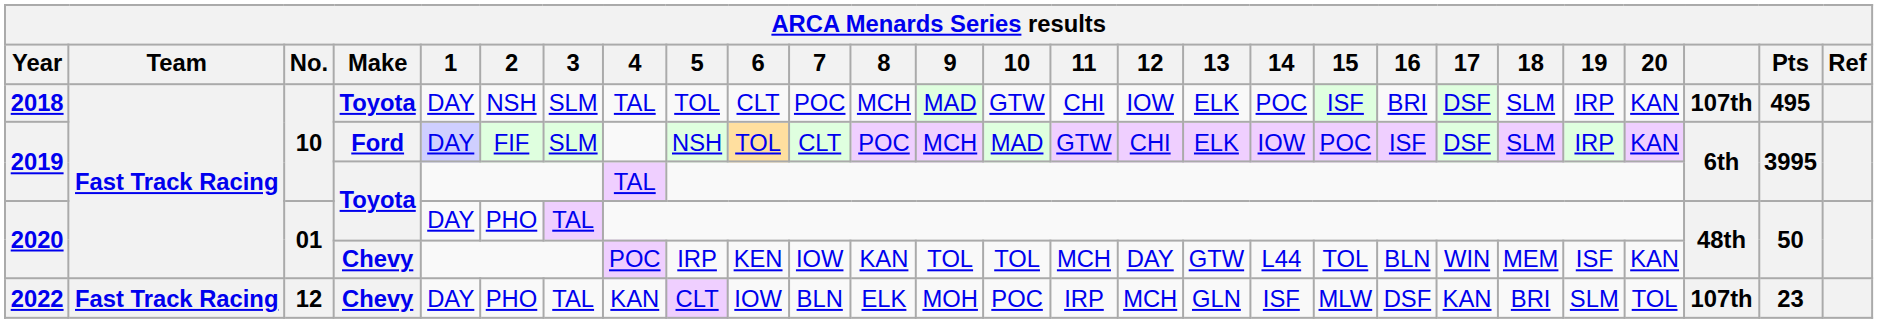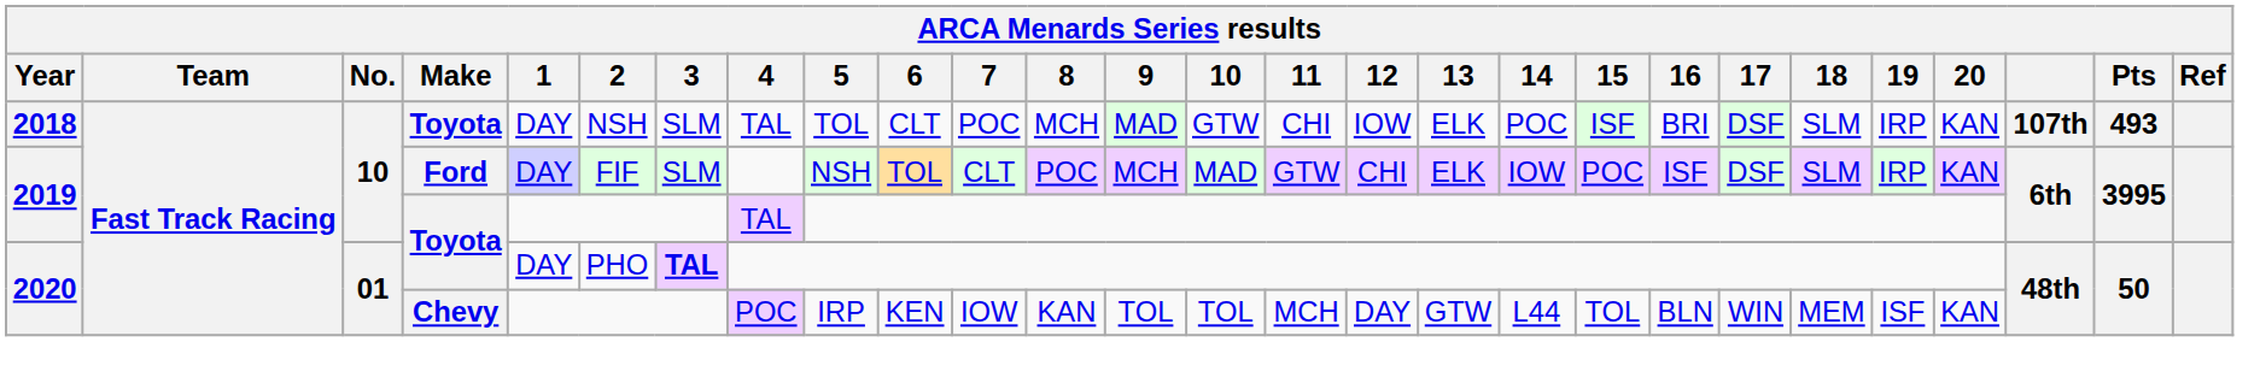 <table class="wikitable" style="text-align:center; font-size:75%">
 <tr>
 <th colspan=27><a href='#'>ARCA Menards Series</a> results</th>
 </tr>
 <tr>
 <th>Year</th>
 <th>Team</th>
 <th>No.</th>
 <th>Make</th>
 <th>1</th>
 <th>2</th>
 <th>3</th>
 <th>4</th>
 <th>5</th>
 <th>6</th>
 <th>7</th>
 <th>8</th>
 <th>9</th>
 <th>10</th>
 <th>11</th>
 <th>12</th>
 <th>13</th>
 <th>14</th>
 <th>15</th>
 <th>16</th>
 <th>17</th>
 <th>18</th>
 <th>19</th>
 <th>20</th>
 <th></th>
 <th>Pts</th>
 <th>Ref</th>
 </tr>
 <tr>
 <th><a href='#'>2018</a></th>
 <th rowspan=5><a href='#'>Fast Track Racing</a></th>
 <th rowspan=3>10</th>
 <th><a href='#'>Toyota</a></th>
 <td><a href='#'>DAY</a></td>
 <td><a href='#'>NSH</a></td>
 <td><a href='#'>SLM</a></td>
 <td><a href='#'>TAL</a></td>
 <td><a href='#'>TOL</a></td>
 <td><a href='#'>CLT</a></td>
 <td><a href='#'>POC</a></td>
 <td><a href='#'>MCH</a></td>
 <td style="background:#DFFFDF;"><a href='#'>MAD</a><br></td>
 <td><a href='#'>GTW</a></td>
 <td><a href='#'>CHI</a></td>
 <td><a href='#'>IOW</a></td>
 <td><a href='#'>ELK</a></td>
 <td><a href='#'>POC</a></td>
 <td style="background:#DFFFDF;"><a href='#'>ISF</a><br></td>
 <td><a href='#'>BRI</a></td>
 <td style="background:#DFFFDF;"><a href='#'>DSF</a><br></td>
 <td><a href='#'>SLM</a></td>
 <td><a href='#'>IRP</a></td>
 <td><a href='#'>KAN</a></td>
 <th>107th</th>
-<th>495</th>
+<th>493</th>
 <th></th>
 </tr>
 <tr>
 <th rowspan=2><a href='#'>2019</a></th>
 <th><a href='#'>Ford</a></th>
 <td style="background:#CFCFFF;"><a href='#'>DAY</a><br></td>
 <td style="background:#DFFFDF;"><a href='#'>FIF</a><br></td>
 <td style="background:#DFFFDF;"><a href='#'>SLM</a><br></td>
 <td></td>
 <td style="background:#DFFFDF;"><a href='#'>NSH</a><br></td>
 <td style="background:#FFDF9F;"><a href='#'>TOL</a><br></td>
 <td style="background:#DFFFDF;"><a href='#'>CLT</a><br></td>
 <td style="background:#EFCFFF;"><a href='#'>POC</a><br></td>
 <td style="background:#EFCFFF;"><a href='#'>MCH</a><br></td>
 <td style="background:#DFFFDF;"><a href='#'>MAD</a><br></td>
 <td style="background:#EFCFFF;"><a href='#'>GTW</a><br></td>
 <td style="background:#EFCFFF;"><a href='#'>CHI</a><br></td>
 <td style="background:#EFCFFF;"><a href='#'>ELK</a><br></td>
 <td style="background:#EFCFFF;"><a href='#'>IOW</a><br></td>
 <td style="background:#EFCFFF;"><a href='#'>POC</a><br></td>
 <td style="background:#EFCFFF;"><a href='#'>ISF</a><br></td>
 <td style="background:#DFFFDF;"><a href='#'>DSF</a><br></td>
 <td style="background:#EFCFFF;"><a href='#'>SLM</a><br></td>
 <td style="background:#DFFFDF;"><a href='#'>IRP</a><br></td>
 <td style="background:#EFCFFF;"><a href='#'>KAN</a><br></td>
 <th rowspan=2>6th</th>
 <th rowspan=2>3995</th>
 <th rowspan=2></th>
 </tr>
 <tr>
 <th rowspan=2><a href='#'>Toyota</a></th>
 <td colspan=3></td>
 <td style="background:#EFCFFF;"><a href='#'>TAL</a><br></td>
 <td colspan=16></td>
 </tr>
 <tr>
 <th rowspan=2><a href='#'>2020</a></th>
 <th rowspan=2>01</th>
 <td><a href='#'>DAY</a></td>
 <td><a href='#'>PHO</a></td>
-<td style="background:#EFCFFF;"><a href='#'>TAL</a><br></td>
+<td style="background:#EFCFFF;"><strong><a href='#'>TAL</a><br></strong></td>
 <td colspan=17></td>
 <th rowspan=2>48th</th>
 <th rowspan=2>50</th>
 <th rowspan=2></th>
 </tr>
 <tr>
 <th><a href='#'>Chevy</a></th>
 <td colspan=3></td>
 <td style="background:#EFCFFF;"><a href='#'>POC</a><br></td>
 <td><a href='#'>IRP</a></td>
 <td><a href='#'>KEN</a></td>
 <td><a href='#'>IOW</a></td>
 <td><a href='#'>KAN</a></td>
 <td><a href='#'>TOL</a></td>
 <td><a href='#'>TOL</a></td>
 <td><a href='#'>MCH</a></td>
 <td><a href='#'>DAY</a></td>
 <td><a href='#'>GTW</a></td>
 <td><a href='#'>L44</a></td>
 <td><a href='#'>TOL</a></td>
 <td><a href='#'>BLN</a></td>
 <td><a href='#'>WIN</a></td>
 <td><a href='#'>MEM</a></td>
 <td><a href='#'>ISF</a></td>
 <td><a href='#'>KAN</a></td>
 </tr>
-<tr>
-<th><a href='#'>2022</a></th>
-<th><a href='#'>Fast Track Racing</a></th>
-<th>12</th>
-<th><a href='#'>Chevy</a></th>
-<td><a href='#'>DAY</a></td>
-<td><a href='#'>PHO</a></td>
-<td><a href='#'>TAL</a></td>
-<td><a href='#'>KAN</a></td>
-<td style="background:#EFCFFF;"><a href='#'>CLT</a><br></td>
-<td><a href='#'>IOW</a></td>
-<td><a href='#'>BLN</a></td>
-<td><a href='#'>ELK</a></td>
-<td><a href='#'>MOH</a></td>
-<td><a href='#'>POC</a></td>
-<td><a href='#'>IRP</a></td>
-<td><a href='#'>MCH</a></td>
-<td><a href='#'>GLN</a></td>
-<td><a href='#'>ISF</a></td>
-<td><a href='#'>MLW</a></td>
-<td><a href='#'>DSF</a></td>
-<td><a href='#'>KAN</a></td>
-<td><a href='#'>BRI</a></td>
-<td><a href='#'>SLM</a></td>
-<td><a href='#'>TOL</a></td>
-<th>107th</th>
-<th>23</th>
-<th></th>
-</tr>
 </table>
